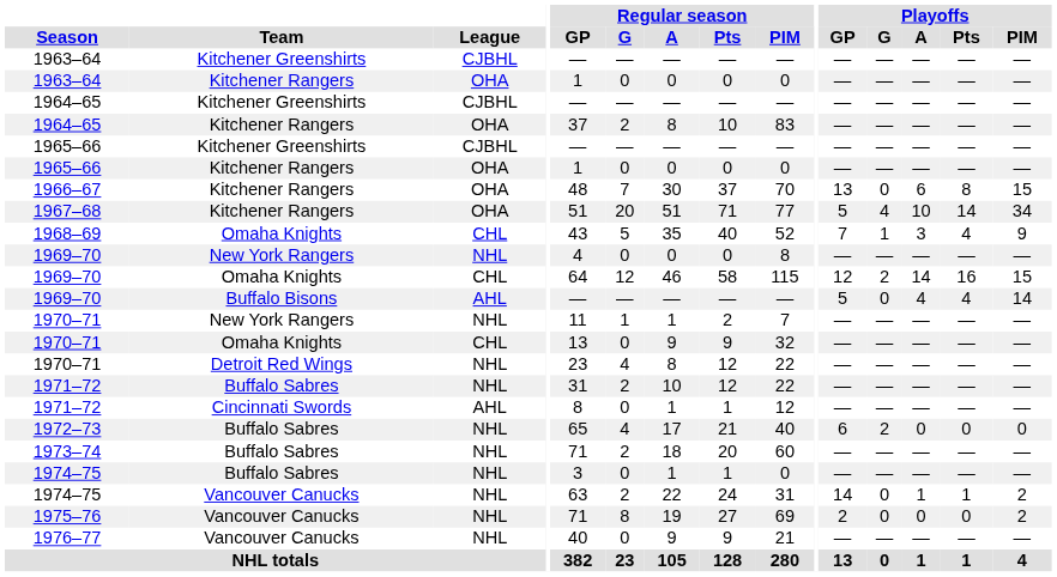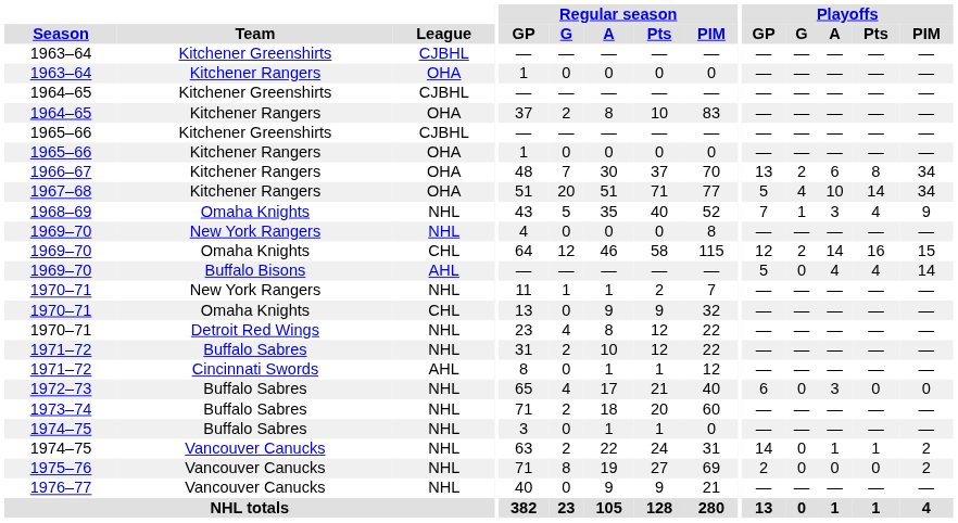 <table border="0" cellpadding="1" cellspacing="0" style="text-align:center; width:60em">
 <tr bgcolor="#e0e0e0">
 <th colspan="3" bgcolor="#ffffff"></th>
 <th rowspan="100" bgcolor="#ffffff"></th>
 <th colspan="5"><a href='#'>Regular season</a></th>
 <th rowspan="100" bgcolor="#ffffff"></th>
 <th colspan="5"><a href='#'>Playoffs</a></th>
 </tr>
 <tr bgcolor="#e0e0e0">
 <th><a href='#'>Season</a></th>
 <th>Team</th>
 <th>League</th>
 <th>GP</th>
 <th><a href='#'>G</a></th>
 <th><a href='#'>A</a></th>
 <th><a href='#'>Pts</a></th>
 <th><a href='#'>PIM</a></th>
 <th>GP</th>
 <th>G</th>
 <th>A</th>
 <th>Pts</th>
 <th>PIM</th>
 </tr>
 <tr>
 <td>1963–64</td>
 <td><a href='#'>Kitchener Greenshirts</a></td>
 <td><a href='#'>CJBHL</a></td>
 <td>—</td>
 <td>—</td>
 <td>—</td>
 <td>—</td>
 <td>—</td>
 <td>—</td>
 <td>—</td>
 <td>—</td>
 <td>—</td>
 <td>—</td>
 </tr>
 <tr bgcolor="#f0f0f0">
 <td><a href='#'>1963–64</a></td>
 <td><a href='#'>Kitchener Rangers</a></td>
 <td><a href='#'>OHA</a></td>
 <td>1</td>
 <td>0</td>
 <td>0</td>
 <td>0</td>
 <td>0</td>
 <td>—</td>
 <td>—</td>
 <td>—</td>
 <td>—</td>
 <td>—</td>
 </tr>
 <tr>
 <td>1964–65</td>
 <td>Kitchener Greenshirts</td>
 <td>CJBHL</td>
 <td>—</td>
 <td>—</td>
 <td>—</td>
 <td>—</td>
 <td>—</td>
 <td>—</td>
 <td>—</td>
 <td>—</td>
 <td>—</td>
 <td>—</td>
 </tr>
 <tr bgcolor="#f0f0f0">
 <td><a href='#'>1964–65</a></td>
 <td>Kitchener Rangers</td>
 <td>OHA</td>
 <td>37</td>
 <td>2</td>
 <td>8</td>
 <td>10</td>
 <td>83</td>
 <td>—</td>
 <td>—</td>
 <td>—</td>
 <td>—</td>
 <td>—</td>
 </tr>
 <tr>
 <td>1965–66</td>
 <td>Kitchener Greenshirts</td>
 <td>CJBHL</td>
 <td>—</td>
 <td>—</td>
 <td>—</td>
 <td>—</td>
 <td>—</td>
 <td>—</td>
 <td>—</td>
 <td>—</td>
 <td>—</td>
 <td>—</td>
 </tr>
 <tr bgcolor="#f0f0f0">
 <td><a href='#'>1965–66</a></td>
 <td>Kitchener Rangers</td>
 <td>OHA</td>
 <td>1</td>
 <td>0</td>
 <td>0</td>
 <td>0</td>
 <td>0</td>
 <td>—</td>
 <td>—</td>
 <td>—</td>
 <td>—</td>
 <td>—</td>
 </tr>
 <tr>
 <td><a href='#'>1966–67</a></td>
 <td>Kitchener Rangers</td>
 <td>OHA</td>
 <td>48</td>
 <td>7</td>
 <td>30</td>
 <td>37</td>
 <td>70</td>
 <td>13</td>
-<td>0</td>
+<td>2</td>
 <td>6</td>
 <td>8</td>
-<td>15</td>
+<td>34</td>
 </tr>
 <tr bgcolor="#f0f0f0">
 <td><a href='#'>1967–68</a></td>
 <td>Kitchener Rangers</td>
 <td>OHA</td>
 <td>51</td>
 <td>20</td>
 <td>51</td>
 <td>71</td>
 <td>77</td>
 <td>5</td>
 <td>4</td>
 <td>10</td>
 <td>14</td>
 <td>34</td>
 </tr>
 <tr>
 <td><a href='#'>1968–69</a></td>
 <td><a href='#'>Omaha Knights</a></td>
-<td><a href='#'>CHL</a></td>
+<td>NHL</td>
 <td>43</td>
 <td>5</td>
 <td>35</td>
 <td>40</td>
 <td>52</td>
 <td>7</td>
 <td>1</td>
 <td>3</td>
 <td>4</td>
 <td>9</td>
 </tr>
 <tr bgcolor="#f0f0f0">
 <td><a href='#'>1969–70</a></td>
 <td><a href='#'>New York Rangers</a></td>
 <td><a href='#'>NHL</a></td>
 <td>4</td>
 <td>0</td>
 <td>0</td>
 <td>0</td>
 <td>8</td>
 <td>—</td>
 <td>—</td>
 <td>—</td>
 <td>—</td>
 <td>—</td>
 </tr>
 <tr>
 <td><a href='#'>1969–70</a></td>
 <td>Omaha Knights</td>
 <td>CHL</td>
 <td>64</td>
 <td>12</td>
 <td>46</td>
 <td>58</td>
 <td>115</td>
 <td>12</td>
 <td>2</td>
 <td>14</td>
 <td>16</td>
 <td>15</td>
 </tr>
 <tr bgcolor="#f0f0f0">
 <td><a href='#'>1969–70</a></td>
 <td><a href='#'>Buffalo Bisons</a></td>
 <td><a href='#'>AHL</a></td>
 <td>—</td>
 <td>—</td>
 <td>—</td>
 <td>—</td>
 <td>—</td>
 <td>5</td>
 <td>0</td>
 <td>4</td>
 <td>4</td>
 <td>14</td>
 </tr>
 <tr>
 <td><a href='#'>1970–71</a></td>
 <td>New York Rangers</td>
 <td>NHL</td>
 <td>11</td>
 <td>1</td>
 <td>1</td>
 <td>2</td>
 <td>7</td>
 <td>—</td>
 <td>—</td>
 <td>—</td>
 <td>—</td>
 <td>—</td>
 </tr>
 <tr bgcolor="#f0f0f0">
 <td><a href='#'>1970–71</a></td>
 <td>Omaha Knights</td>
 <td>CHL</td>
 <td>13</td>
 <td>0</td>
 <td>9</td>
 <td>9</td>
 <td>32</td>
 <td>—</td>
 <td>—</td>
 <td>—</td>
 <td>—</td>
 <td>—</td>
 </tr>
 <tr>
 <td>1970–71</td>
 <td><a href='#'>Detroit Red Wings</a></td>
 <td>NHL</td>
 <td>23</td>
 <td>4</td>
 <td>8</td>
 <td>12</td>
 <td>22</td>
 <td>—</td>
 <td>—</td>
 <td>—</td>
 <td>—</td>
 <td>—</td>
 </tr>
 <tr bgcolor="#f0f0f0">
 <td><a href='#'>1971–72</a></td>
 <td><a href='#'>Buffalo Sabres</a></td>
 <td>NHL</td>
 <td>31</td>
 <td>2</td>
 <td>10</td>
 <td>12</td>
 <td>22</td>
 <td>—</td>
 <td>—</td>
 <td>—</td>
 <td>—</td>
 <td>—</td>
 </tr>
 <tr>
 <td><a href='#'>1971–72</a></td>
 <td><a href='#'>Cincinnati Swords</a></td>
 <td>AHL</td>
 <td>8</td>
 <td>0</td>
 <td>1</td>
 <td>1</td>
 <td>12</td>
 <td>—</td>
 <td>—</td>
 <td>—</td>
 <td>—</td>
 <td>—</td>
 </tr>
 <tr bgcolor="#f0f0f0">
 <td><a href='#'>1972–73</a></td>
 <td>Buffalo Sabres</td>
 <td>NHL</td>
 <td>65</td>
 <td>4</td>
 <td>17</td>
 <td>21</td>
 <td>40</td>
 <td>6</td>
-<td>2</td>
 <td>0</td>
+<td>3</td>
 <td>0</td>
 <td>0</td>
 </tr>
 <tr>
 <td><a href='#'>1973–74</a></td>
 <td>Buffalo Sabres</td>
 <td>NHL</td>
 <td>71</td>
 <td>2</td>
 <td>18</td>
 <td>20</td>
 <td>60</td>
 <td>—</td>
 <td>—</td>
 <td>—</td>
 <td>—</td>
 <td>—</td>
 </tr>
 <tr bgcolor="#f0f0f0">
 <td><a href='#'>1974–75</a></td>
 <td>Buffalo Sabres</td>
 <td>NHL</td>
 <td>3</td>
 <td>0</td>
 <td>1</td>
 <td>1</td>
 <td>0</td>
 <td>—</td>
 <td>—</td>
 <td>—</td>
 <td>—</td>
 <td>—</td>
 </tr>
 <tr>
 <td>1974–75</td>
 <td><a href='#'>Vancouver Canucks</a></td>
 <td>NHL</td>
 <td>63</td>
 <td>2</td>
 <td>22</td>
 <td>24</td>
 <td>31</td>
 <td>14</td>
 <td>0</td>
 <td>1</td>
 <td>1</td>
 <td>2</td>
 </tr>
 <tr bgcolor="#f0f0f0">
 <td><a href='#'>1975–76</a></td>
 <td>Vancouver Canucks</td>
 <td>NHL</td>
 <td>71</td>
 <td>8</td>
 <td>19</td>
 <td>27</td>
 <td>69</td>
 <td>2</td>
 <td>0</td>
 <td>0</td>
 <td>0</td>
 <td>2</td>
 </tr>
 <tr>
 <td><a href='#'>1976–77</a></td>
 <td>Vancouver Canucks</td>
 <td>NHL</td>
 <td>40</td>
 <td>0</td>
 <td>9</td>
 <td>9</td>
 <td>21</td>
 <td>—</td>
 <td>—</td>
 <td>—</td>
 <td>—</td>
 <td>—</td>
 </tr>
 <tr bgcolor="#e0e0e0">
 <th colspan="3">NHL totals</th>
 <th>382</th>
 <th>23</th>
 <th>105</th>
 <th>128</th>
 <th>280</th>
 <th>13</th>
 <th>0</th>
 <th>1</th>
 <th>1</th>
 <th>4</th>
 </tr>
 </table>
